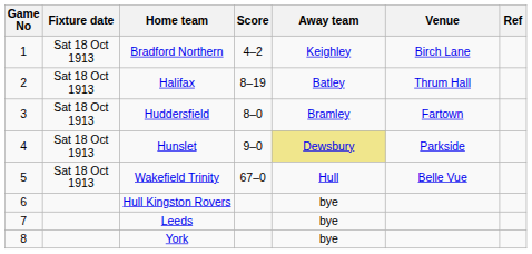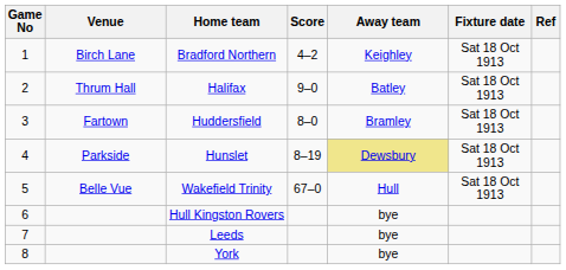 <table class="wikitable" style="text-align:center;">
 <tr>
 <th width=20 abbr="No">Game No</th>
-<th width=100 abbr="Date">Fixture date</th>
+<th width=150 abbr="Venue">Venue</th>
 <th width=150 abbr="Home team">Home team</th>
 <th width=45 abbr="Score">Score</th>
 <th width=150 abbr="Away team">Away team</th>
-<th width=150 abbr="Venue">Venue</th>
+<th width=100 abbr="Date">Fixture date</th>
 <th width=30 abbr="Ref">Ref</th>
 </tr>
 <tr>
 <td>1</td>
-<td>Sat 18 Oct 1913</td>
+<td><a href='#'>Birch Lane</a></td>
 <td><a href='#'>Bradford Northern</a></td>
 <td>4–2</td>
 <td><a href='#'>Keighley</a></td>
-<td><a href='#'>Birch Lane</a></td>
+<td>Sat 18 Oct 1913</td>
 <td></td>
 </tr>
 <tr>
 <td>2</td>
+<td><a href='#'>Thrum Hall</a></td>
+<td><a href='#'>Halifax</a></td>
+<td>9–0</td>
+<td><a href='#'>Batley</a></td>
 <td>Sat 18 Oct 1913</td>
-<td><a href='#'>Halifax</a></td>
-<td>8–19</td>
-<td><a href='#'>Batley</a></td>
-<td><a href='#'>Thrum Hall</a></td>
 <td></td>
 </tr>
 <tr>
 <td>3</td>
-<td>Sat 18 Oct 1913</td>
+<td><a href='#'>Fartown</a></td>
 <td><a href='#'>Huddersfield</a></td>
 <td>8–0</td>
 <td><a href='#'>Bramley</a></td>
-<td><a href='#'>Fartown</a></td>
+<td>Sat 18 Oct 1913</td>
 <td></td>
 </tr>
 <tr>
 <td>4</td>
+<td><a href='#'>Parkside</a></td>
+<td><a href='#'>Hunslet</a></td>
+<td>8–19</td>
+<td style="background: khaki;"><a href='#'>Dewsbury</a></td>
 <td>Sat 18 Oct 1913</td>
-<td><a href='#'>Hunslet</a></td>
-<td>9–0</td>
-<td style="background: khaki;"><a href='#'>Dewsbury</a></td>
-<td><a href='#'>Parkside</a></td>
 <td></td>
 </tr>
 <tr>
 <td>5</td>
-<td>Sat 18 Oct 1913</td>
+<td><a href='#'>Belle Vue</a></td>
 <td><a href='#'>Wakefield Trinity</a></td>
 <td>67–0</td>
 <td><a href='#'>Hull</a></td>
-<td><a href='#'>Belle Vue</a></td>
+<td>Sat 18 Oct 1913</td>
 <td></td>
 </tr>
 <tr>
 <td>6</td>
 <td></td>
 <td><a href='#'>Hull Kingston Rovers</a></td>
 <td></td>
 <td>bye</td>
 <td></td>
 <td></td>
 </tr>
 <tr>
 <td>7</td>
 <td></td>
 <td><a href='#'>Leeds</a></td>
 <td></td>
 <td>bye</td>
 <td></td>
 <td></td>
 </tr>
 <tr>
 <td>8</td>
 <td></td>
 <td><a href='#'>York</a></td>
 <td></td>
 <td>bye</td>
 <td></td>
 <td></td>
 </tr>
 </table>
